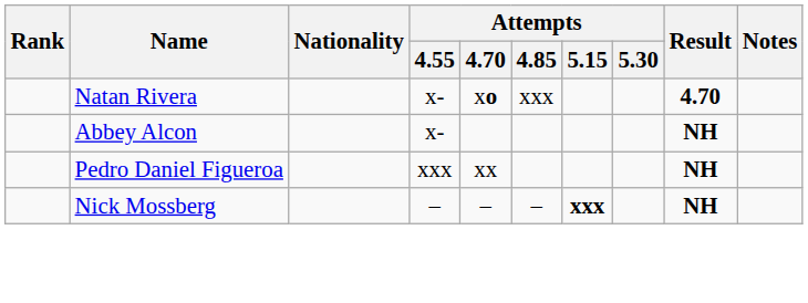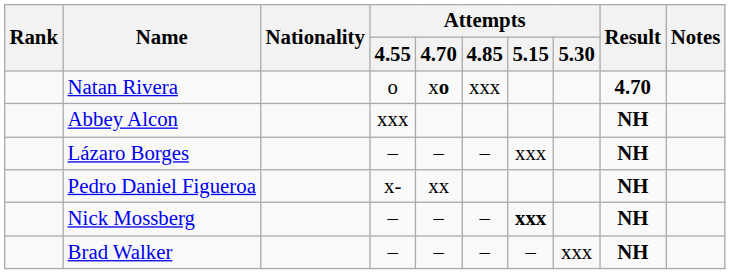 <table class="wikitable sortable" style="text-align:center">
 <tr>
 <th rowspan=2>Rank</th>
 <th rowspan=2>Name</th>
 <th rowspan=2>Nationality</th>
 <th colspan=5>Attempts</th>
 <th rowspan=2>Result</th>
 <th rowspan=2>Notes</th>
 </tr>
 <tr>
 <th>4.55</th>
 <th>4.70</th>
 <th>4.85</th>
 <th>5.15</th>
 <th>5.30</th>
 </tr>
 <tr>
 <td align=center></td>
 <td align=left><a href='#'>Natan Rivera</a></td>
 <td align=left></td>
-<td>x-</td>
+<td>o</td>
 <td>x<strong>o</strong></td>
 <td>xxx</td>
 <td></td>
 <td></td>
 <td><strong>4.70</strong></td>
 <td></td>
 </tr>
 <tr>
 <td align=center></td>
 <td align=left><a href='#'>Abbey Alcon</a></td>
 <td align=left></td>
-<td>x-</td>
+<td>xxx</td>
 <td></td>
 <td></td>
 <td></td>
 <td></td>
 <td><strong>NH</strong></td>
 <td></td>
 </tr>
 <tr>
 <td align=center></td>
+<td align=left><a href='#'>Lázaro Borges</a></td>
+<td align=left></td>
+<td>–</td>
+<td>–</td>
+<td>–</td>
+<td>xxx</td>
+<td></td>
+<td><strong>NH</strong></td>
+<td></td>
+</tr>
+<tr>
+<td align=center></td>
 <td align=left><a href='#'>Pedro Daniel Figueroa</a></td>
 <td align=left></td>
-<td>xxx</td>
+<td>x-</td>
 <td>xx</td>
 <td></td>
 <td></td>
 <td></td>
 <td><strong>NH</strong></td>
 <td></td>
 </tr>
 <tr>
 <td align=center></td>
 <td align=left><a href='#'>Nick Mossberg</a></td>
 <td align=left></td>
 <td>–</td>
 <td>–</td>
 <td>–</td>
 <td><strong>xxx</strong></td>
 <td></td>
 <td><strong>NH</strong></td>
 <td></td>
 </tr>
+<tr>
+<td align=center></td>
+<td align=left><a href='#'>Brad Walker</a></td>
+<td align=left></td>
+<td>–</td>
+<td>–</td>
+<td>–</td>
+<td>–</td>
+<td>xxx</td>
+<td><strong>NH</strong></td>
+<td></td>
+</tr>
 </table>
